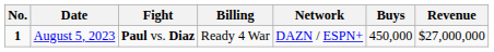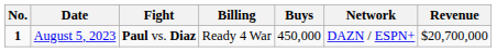 <table class="wikitable sortable">
 <tr>
 <th>No.</th>
 <th>Date</th>
 <th>Fight</th>
 <th>Billing</th>
+<th>Buys</th>
 <th>Network</th>
-<th>Buys</th>
 <th>Revenue</th>
 </tr>
 <tr>
 <td align="center"><strong>1</strong></td>
 <td align="center"><a href='#'>August 5, 2023</a></td>
 <td align="center"><strong>Paul</strong> vs. <strong>Diaz</strong></td>
 <td align="center">Ready 4 War</td>
+<td align="center">450,000</td>
 <td align="center"><a href='#'>DAZN</a> / <a href='#'>ESPN+</a></td>
-<td align="center">450,000</td>
-<td align="center">$27,000,000</td>
+<td align="center">$20,700,000</td>
 </tr>
 </table>
